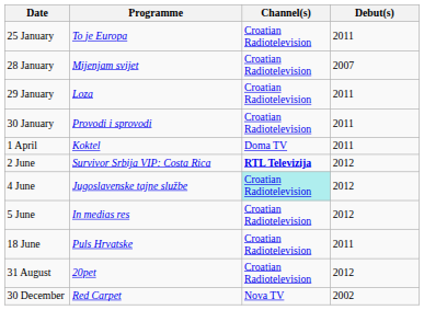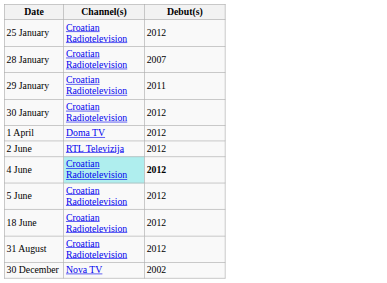 <table class="wikitable">
 <tr>
 <th width=90>Date</th>
-<th width=250>Programme</th>
 <th width=125>Channel(s)</th>
 <th width=125>Debut(s)</th>
 </tr>
 <tr>
 <td>25 January</td>
-<td><em><a href='#'>To je Europa</a></em></td>
 <td><a href='#'>Croatian Radiotelevision</a></td>
-<td>2011</td>
+<td>2012</td>
 </tr>
 <tr>
 <td>28 January</td>
-<td><em><a href='#'>Mijenjam svijet</a></em></td>
 <td><a href='#'>Croatian Radiotelevision</a></td>
 <td>2007</td>
 </tr>
 <tr>
 <td>29 January</td>
-<td><em><a href='#'>Loza</a></em></td>
 <td><a href='#'>Croatian Radiotelevision</a></td>
 <td>2011</td>
 </tr>
 <tr>
 <td>30 January</td>
-<td><em><a href='#'>Provodi i sprovodi</a></em></td>
 <td><a href='#'>Croatian Radiotelevision</a></td>
-<td>2011</td>
+<td>2012</td>
 </tr>
 <tr>
 <td>1 April</td>
-<td><em><a href='#'>Koktel</a></em></td>
 <td><a href='#'>Doma TV</a></td>
-<td>2011</td>
+<td>2012</td>
 </tr>
 <tr>
 <td>2 June</td>
-<td><em><a href='#'>Survivor Srbija VIP: Costa Rica</a></em></td>
-<td><strong><a href='#'>RTL Televizija</a></strong></td>
+<td><a href='#'>RTL Televizija</a></td>
 <td>2012</td>
 </tr>
 <tr>
 <td>4 June</td>
-<td><em><a href='#'>Jugoslavenske tajne službe</a></em></td>
 <td style="background: paleturquoise;"><a href='#'>Croatian Radiotelevision</a></td>
-<td>2012</td>
+<td><strong>2012</strong></td>
 </tr>
 <tr>
 <td>5 June</td>
-<td><em><a href='#'>In medias res</a></em></td>
 <td><a href='#'>Croatian Radiotelevision</a></td>
 <td>2012</td>
 </tr>
 <tr>
 <td>18 June</td>
-<td><em><a href='#'>Puls Hrvatske</a></em></td>
 <td><a href='#'>Croatian Radiotelevision</a></td>
-<td>2011</td>
+<td>2012</td>
 </tr>
 <tr>
 <td>31 August</td>
-<td><em><a href='#'>20pet</a></em></td>
 <td><a href='#'>Croatian Radiotelevision</a></td>
 <td>2012</td>
 </tr>
 <tr>
 <td>30 December</td>
-<td><em><a href='#'>Red Carpet</a></em></td>
 <td><a href='#'>Nova TV</a></td>
 <td>2002</td>
 </tr>
 </table>
